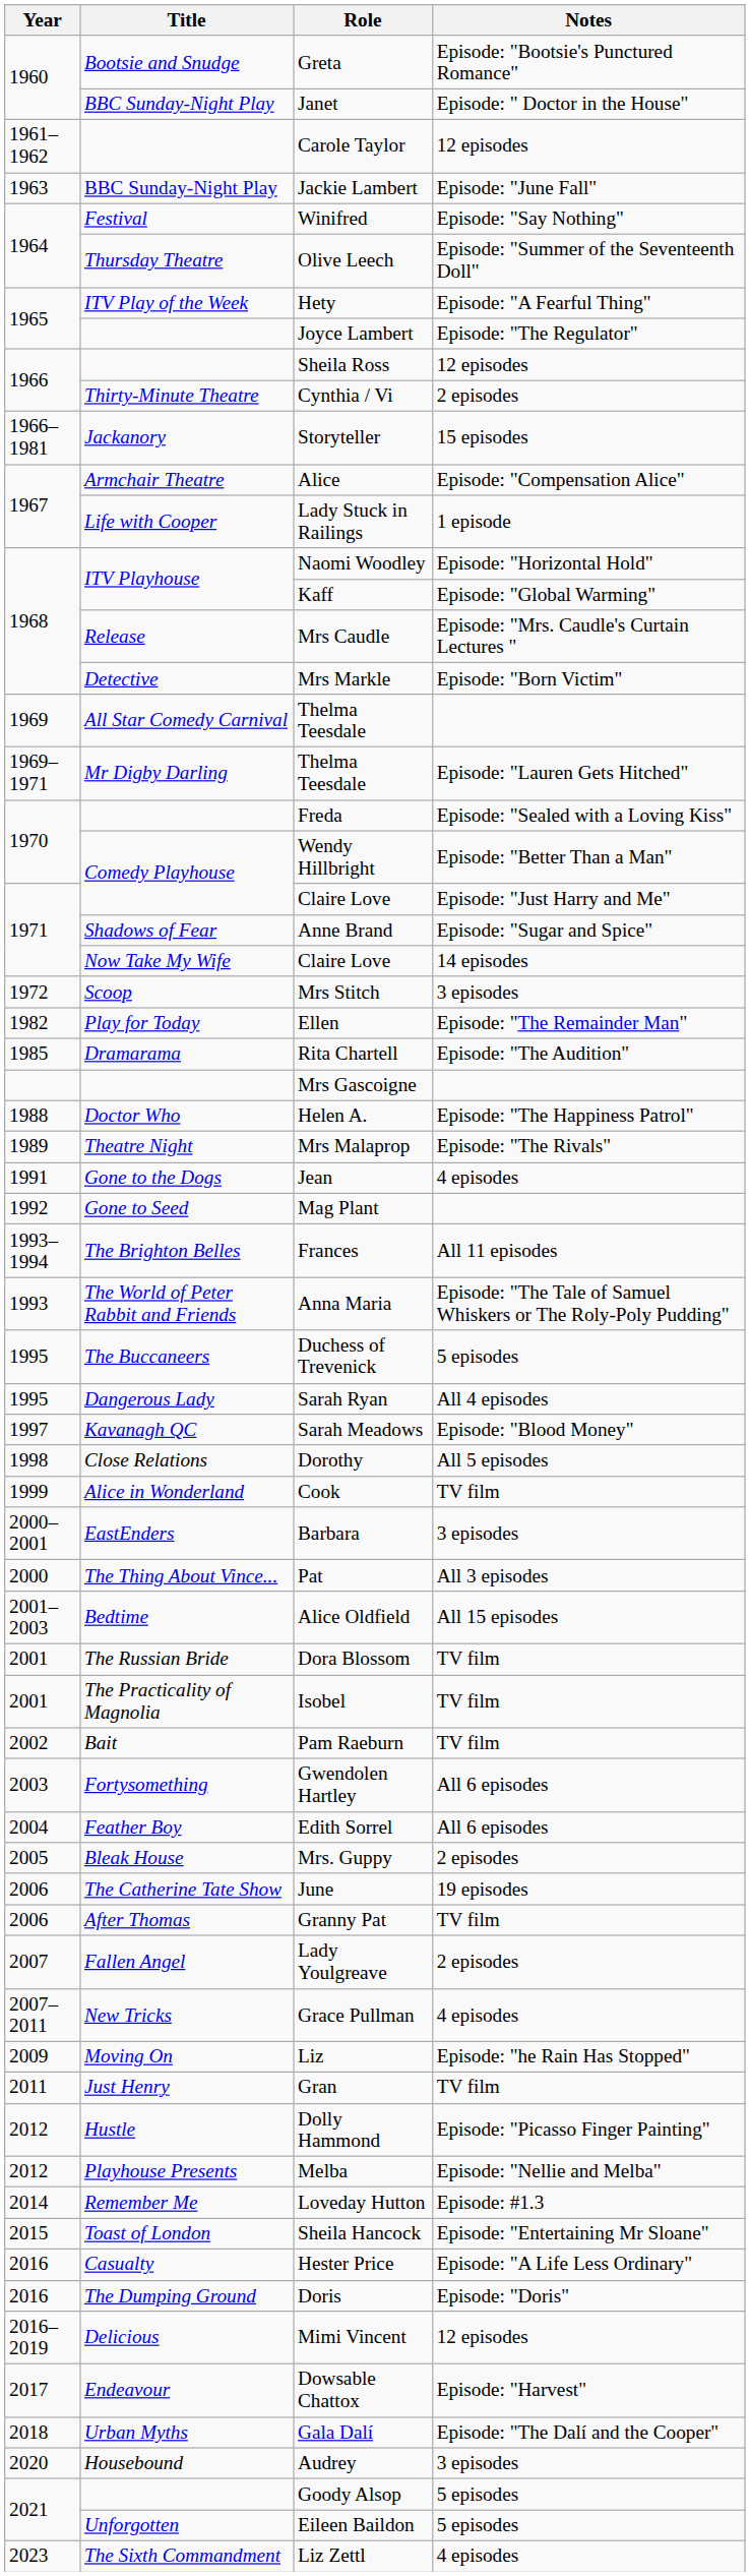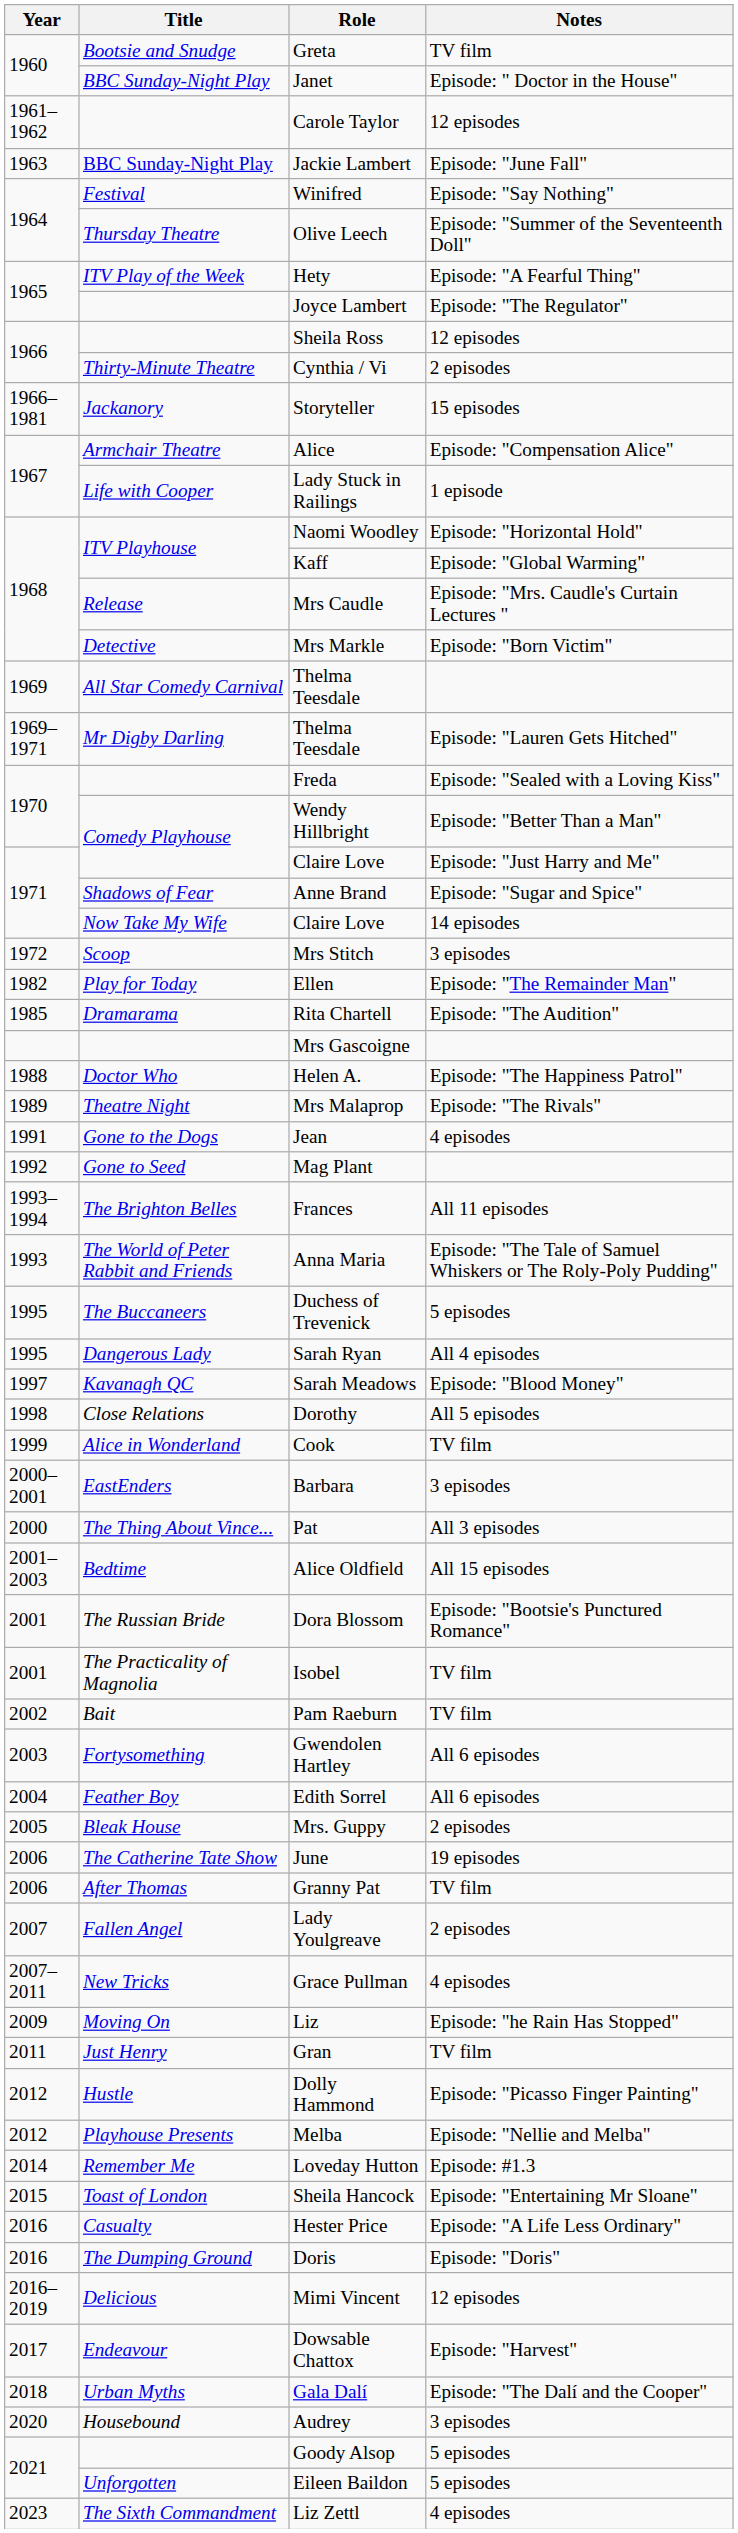 <table class="wikitable sortable">
 <tr>
 <th>Year</th>
 <th>Title</th>
 <th>Role</th>
 <th class=unsortable>Notes</th>
 </tr>
 <tr>
 <td rowspan=2>1960</td>
 <td><em><a href='#'>Bootsie and Snudge</a></em></td>
 <td>Greta</td>
-<td>Episode: "Bootsie's Punctured Romance"</td>
+<td>TV film</td>
 </tr>
 <tr>
 <td><em><a href='#'>BBC Sunday-Night Play</a></em></td>
 <td>Janet</td>
 <td>Episode: " Doctor in the House"</td>
 </tr>
 <tr>
 <td>1961–1962</td>
 <td><em></em></td>
 <td>Carole Taylor</td>
 <td>12 episodes</td>
 </tr>
 <tr>
 <td>1963</td>
 <td><a href='#'>BBC Sunday-Night Play</a></td>
 <td>Jackie Lambert</td>
 <td>Episode: "June Fall"</td>
 </tr>
 <tr>
 <td rowspan=2>1964</td>
 <td><em><a href='#'>Festival</a></em></td>
 <td>Winifred</td>
 <td>Episode: "Say Nothing"</td>
 </tr>
 <tr>
 <td><em><a href='#'>Thursday Theatre</a></em></td>
 <td>Olive Leech</td>
 <td>Episode: "Summer of the Seventeenth Doll"</td>
 </tr>
 <tr>
 <td rowspan=2>1965</td>
 <td><em><a href='#'>ITV Play of the Week</a></em></td>
 <td>Hety</td>
 <td>Episode: "A Fearful Thing"</td>
 </tr>
 <tr>
 <td><em></em></td>
 <td>Joyce Lambert</td>
 <td>Episode: "The Regulator"</td>
 </tr>
 <tr>
 <td rowspan=2>1966</td>
 <td><em></em></td>
 <td>Sheila Ross</td>
 <td>12 episodes</td>
 </tr>
 <tr>
 <td><em><a href='#'>Thirty-Minute Theatre</a></em></td>
 <td>Cynthia / Vi</td>
 <td>2 episodes</td>
 </tr>
 <tr>
 <td>1966–1981</td>
 <td><em><a href='#'>Jackanory</a></em></td>
 <td>Storyteller</td>
 <td>15 episodes</td>
 </tr>
 <tr>
 <td rowspan=2>1967</td>
 <td><em><a href='#'>Armchair Theatre</a></em></td>
 <td>Alice</td>
 <td>Episode: "Compensation Alice"</td>
 </tr>
 <tr>
 <td><em><a href='#'>Life with Cooper</a></em></td>
 <td>Lady Stuck in Railings</td>
 <td>1 episode</td>
 </tr>
 <tr>
 <td rowspan=4>1968</td>
 <td rowspan=2><em><a href='#'>ITV Playhouse</a></em></td>
 <td>Naomi Woodley</td>
 <td>Episode: "Horizontal Hold"</td>
 </tr>
 <tr>
 <td>Kaff</td>
 <td>Episode: "Global Warming"</td>
 </tr>
 <tr>
 <td><em><a href='#'>Release</a></em></td>
 <td>Mrs Caudle</td>
 <td>Episode: "Mrs. Caudle's Curtain Lectures "</td>
 </tr>
 <tr>
 <td><em><a href='#'>Detective</a></em></td>
 <td>Mrs Markle</td>
 <td>Episode: "Born Victim"</td>
 </tr>
 <tr>
 <td>1969</td>
 <td><em><a href='#'>All Star Comedy Carnival</a></em></td>
 <td>Thelma Teesdale</td>
 <td></td>
 </tr>
 <tr>
 <td>1969–1971</td>
 <td><em><a href='#'>Mr Digby Darling</a></em></td>
 <td>Thelma Teesdale</td>
 <td>Episode: "Lauren Gets Hitched"</td>
 </tr>
 <tr>
 <td rowspan=2>1970</td>
 <td><em></em></td>
 <td>Freda</td>
 <td>Episode: "Sealed with a Loving Kiss"</td>
 </tr>
 <tr>
 <td rowspan=2><em><a href='#'>Comedy Playhouse</a></em></td>
 <td>Wendy Hillbright</td>
 <td>Episode: "Better Than a Man"</td>
 </tr>
 <tr>
 <td rowspan=3>1971</td>
 <td>Claire Love</td>
 <td>Episode: "Just Harry and Me"</td>
 </tr>
 <tr>
 <td><em><a href='#'>Shadows of Fear</a></em></td>
 <td>Anne Brand</td>
 <td>Episode: "Sugar and Spice"</td>
 </tr>
 <tr>
 <td><em><a href='#'>Now Take My Wife</a></em></td>
 <td>Claire Love</td>
 <td>14 episodes</td>
 </tr>
 <tr>
 <td>1972</td>
 <td><em><a href='#'>Scoop</a></em></td>
 <td>Mrs Stitch</td>
 <td>3 episodes</td>
 </tr>
 <tr>
 <td>1982</td>
 <td><em><a href='#'>Play for Today</a></em></td>
 <td>Ellen</td>
 <td>Episode: "<a href='#'>The Remainder Man</a>"</td>
 </tr>
 <tr>
 <td>1985</td>
 <td><em><a href='#'>Dramarama</a></em></td>
 <td>Rita Chartell</td>
 <td>Episode: "The Audition"</td>
 </tr>
 <tr>
 <td></td>
 <td><em></em></td>
 <td>Mrs Gascoigne</td>
 <td></td>
 </tr>
 <tr>
 <td>1988</td>
 <td><em><a href='#'>Doctor Who</a></em></td>
 <td>Helen A.</td>
 <td>Episode: "The Happiness Patrol"</td>
 </tr>
 <tr>
 <td>1989</td>
 <td><em><a href='#'>Theatre Night</a></em></td>
 <td>Mrs Malaprop</td>
 <td>Episode: "The Rivals"</td>
 </tr>
 <tr>
 <td>1991</td>
 <td><em><a href='#'>Gone to the Dogs</a></em></td>
 <td>Jean</td>
 <td>4 episodes</td>
 </tr>
 <tr>
 <td>1992</td>
 <td><em><a href='#'>Gone to Seed</a></em></td>
 <td>Mag Plant</td>
 <td></td>
 </tr>
 <tr>
 <td>1993–1994</td>
 <td><em><a href='#'>The Brighton Belles</a></em></td>
 <td>Frances</td>
 <td>All 11 episodes</td>
 </tr>
 <tr>
 <td>1993</td>
 <td><em><a href='#'>The World of Peter Rabbit and Friends</a></em></td>
 <td>Anna Maria</td>
 <td>Episode: "The Tale of Samuel Whiskers or The Roly-Poly Pudding"</td>
 </tr>
 <tr>
 <td>1995</td>
 <td><em><a href='#'>The Buccaneers</a></em></td>
 <td>Duchess of Trevenick</td>
 <td>5 episodes</td>
 </tr>
 <tr>
 <td>1995</td>
 <td><em><a href='#'>Dangerous Lady</a></em></td>
 <td>Sarah Ryan</td>
 <td>All 4 episodes</td>
 </tr>
 <tr>
 <td>1997</td>
 <td><em><a href='#'>Kavanagh QC</a></em></td>
 <td>Sarah Meadows</td>
 <td>Episode: "Blood Money"</td>
 </tr>
 <tr>
 <td>1998</td>
 <td><em>Close Relations</em></td>
 <td>Dorothy</td>
 <td>All 5 episodes</td>
 </tr>
 <tr>
 <td>1999</td>
 <td><em><a href='#'>Alice in Wonderland</a></em></td>
 <td>Cook</td>
 <td>TV film</td>
 </tr>
 <tr>
 <td>2000–2001</td>
 <td><em><a href='#'>EastEnders</a></em></td>
 <td>Barbara</td>
 <td>3 episodes</td>
 </tr>
 <tr>
 <td>2000</td>
 <td><em><a href='#'>The Thing About Vince...</a></em></td>
 <td>Pat</td>
 <td>All 3 episodes</td>
 </tr>
 <tr>
 <td>2001–2003</td>
 <td><em><a href='#'>Bedtime</a></em></td>
 <td>Alice Oldfield</td>
 <td>All 15 episodes</td>
 </tr>
 <tr>
 <td>2001</td>
 <td><em>The Russian Bride</em></td>
 <td>Dora Blossom</td>
-<td>TV film</td>
+<td>Episode: "Bootsie's Punctured Romance"</td>
 </tr>
 <tr>
 <td>2001</td>
 <td><em>The Practicality of Magnolia</em></td>
 <td>Isobel</td>
 <td>TV film</td>
 </tr>
 <tr>
 <td>2002</td>
 <td><em>Bait</em></td>
 <td>Pam Raeburn</td>
 <td>TV film</td>
 </tr>
 <tr>
 <td>2003</td>
 <td><em><a href='#'>Fortysomething</a></em></td>
 <td>Gwendolen Hartley</td>
 <td>All 6 episodes</td>
 </tr>
 <tr>
 <td>2004</td>
 <td><em><a href='#'>Feather Boy</a></em></td>
 <td>Edith Sorrel</td>
 <td>All 6 episodes</td>
 </tr>
 <tr>
 <td>2005</td>
 <td><em><a href='#'>Bleak House</a></em></td>
 <td>Mrs. Guppy</td>
 <td>2 episodes</td>
 </tr>
 <tr>
 <td>2006</td>
 <td><em><a href='#'>The Catherine Tate Show</a></em></td>
 <td>June</td>
 <td>19 episodes</td>
 </tr>
 <tr>
 <td>2006</td>
 <td><em><a href='#'>After Thomas</a></em></td>
 <td>Granny Pat</td>
 <td>TV film</td>
 </tr>
 <tr>
 <td>2007</td>
 <td><em><a href='#'>Fallen Angel</a></em></td>
 <td>Lady Youlgreave</td>
 <td>2 episodes</td>
 </tr>
 <tr>
 <td>2007–2011</td>
 <td><em><a href='#'>New Tricks</a></em></td>
 <td>Grace Pullman</td>
 <td>4 episodes</td>
 </tr>
 <tr>
 <td>2009</td>
 <td><em><a href='#'>Moving On</a></em></td>
 <td>Liz</td>
 <td>Episode: "he Rain Has Stopped"</td>
 </tr>
 <tr>
 <td>2011</td>
 <td><em><a href='#'>Just Henry</a></em></td>
 <td>Gran</td>
 <td>TV film</td>
 </tr>
 <tr>
 <td>2012</td>
 <td><em><a href='#'>Hustle</a></em></td>
 <td>Dolly Hammond</td>
 <td>Episode: "Picasso Finger Painting"</td>
 </tr>
 <tr>
 <td>2012</td>
 <td><em><a href='#'>Playhouse Presents</a></em></td>
 <td>Melba</td>
 <td>Episode: "Nellie and Melba"</td>
 </tr>
 <tr>
 <td>2014</td>
 <td><em><a href='#'>Remember Me</a></em></td>
 <td>Loveday Hutton</td>
 <td>Episode: #1.3</td>
 </tr>
 <tr>
 <td>2015</td>
 <td><em><a href='#'>Toast of London</a></em></td>
 <td>Sheila Hancock</td>
 <td>Episode: "Entertaining Mr Sloane"</td>
 </tr>
 <tr>
 <td>2016</td>
 <td><em><a href='#'>Casualty</a></em></td>
 <td>Hester Price</td>
 <td>Episode: "A Life Less Ordinary"</td>
 </tr>
 <tr>
 <td>2016</td>
 <td><em><a href='#'>The Dumping Ground</a></em></td>
 <td>Doris</td>
 <td>Episode: "Doris"</td>
 </tr>
 <tr>
 <td>2016–2019</td>
 <td><em><a href='#'>Delicious</a></em></td>
 <td>Mimi Vincent</td>
 <td>12 episodes</td>
 </tr>
 <tr>
 <td>2017</td>
 <td><em><a href='#'>Endeavour</a></em></td>
 <td>Dowsable Chattox</td>
 <td>Episode: "Harvest"</td>
 </tr>
 <tr>
 <td>2018</td>
 <td><em><a href='#'>Urban Myths</a></em></td>
 <td><a href='#'>Gala Dalí</a></td>
 <td>Episode: "The Dalí and the Cooper"</td>
 </tr>
 <tr>
 <td>2020</td>
 <td><em>Housebound</em></td>
 <td>Audrey</td>
 <td>3 episodes</td>
 </tr>
 <tr>
 <td rowspan=2>2021</td>
 <td><em></em></td>
 <td>Goody Alsop</td>
 <td>5 episodes</td>
 </tr>
 <tr>
 <td><em><a href='#'>Unforgotten</a></em></td>
 <td>Eileen Baildon</td>
 <td>5 episodes</td>
 </tr>
 <tr>
 <td>2023</td>
 <td><em><a href='#'>The Sixth Commandment</a></em></td>
 <td>Liz Zettl</td>
 <td>4 episodes</td>
 </tr>
 </table>
